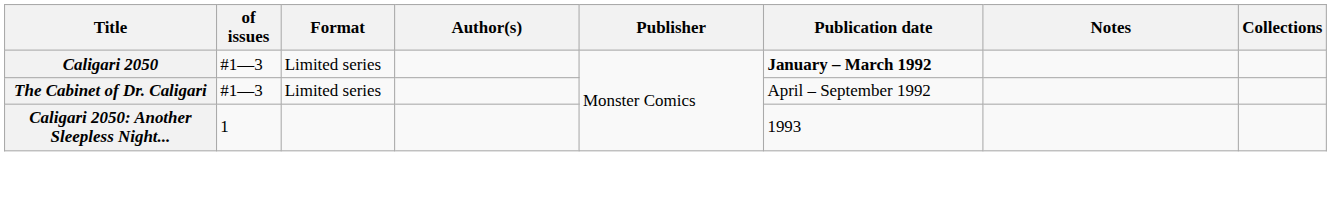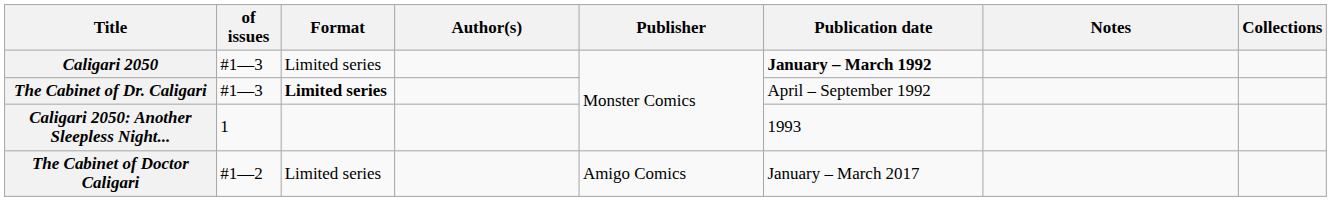 <table class="wikitable">
 <tr>
 <th>Title</th>
 <th style="width:40pt"> of issues</th>
 <th style="width:75pt">Format</th>
 <th style="width:125pt">Author(s)</th>
 <th style="width:125pt">Publisher</th>
 <th style="width:150pt">Publication date</th>
 <th style="width:175pt">Notes</th>
 <th>Collections</th>
 </tr>
 <tr>
 <th><em>Caligari 2050</em></th>
 <td>#1—3</td>
 <td>Limited series</td>
 <td></td>
 <td rowspan="3">Monster Comics</td>
 <td><strong>January – March 1992</strong></td>
 <td></td>
 <td></td>
 </tr>
 <tr>
 <th><em>The Cabinet of Dr. Caligari</em></th>
 <td>#1—3</td>
-<td>Limited series</td>
+<td><strong>Limited series</strong></td>
 <td></td>
 <td>April – September 1992</td>
 <td></td>
 <td></td>
 </tr>
 <tr>
 <th><em>Caligari 2050: Another Sleepless Night...</em></th>
 <td>1</td>
 <td></td>
 <td></td>
 <td>1993</td>
 <td></td>
 <td></td>
 </tr>
+<tr>
+<th><em>The Cabinet of Doctor Caligari</em></th>
+<td>#1—2</td>
+<td>Limited series</td>
+<td></td>
+<td>Amigo Comics</td>
+<td>January – March 2017</td>
+<td></td>
+<td></td>
+</tr>
 </table>
